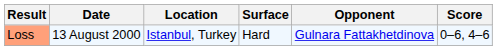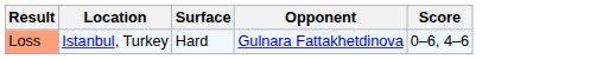 <table class="sortable wikitable" style="font-size:97%;">
 <tr>
 <th>Result</th>
-<th>Date</th>
 <th>Location</th>
 <th>Surface</th>
 <th>Opponent</th>
 <th>Score</th>
 </tr>
 <tr bgcolor="#f0f8ff">
 <td style="background:#ffa07a;">Loss</td>
-<td>13 August 2000</td>
 <td><a href='#'>Istanbul</a>, Turkey</td>
 <td>Hard</td>
 <td> <a href='#'>Gulnara Fattakhetdinova</a></td>
 <td>0–6, 4–6</td>
 </tr>
 </table>
